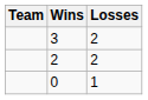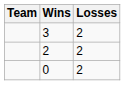 <table class=wikitable>
 <tr>
 <th>Team</th>
 <th>Wins</th>
 <th>Losses</th>
 </tr>
 <tr>
 <td><strong></strong></td>
 <td>3</td>
 <td>2</td>
 </tr>
 <tr>
 <td></td>
 <td>2</td>
 <td>2</td>
 </tr>
 <tr>
 <td></td>
 <td>0</td>
-<td>1</td>
+<td>2</td>
 </tr>
 </table>
